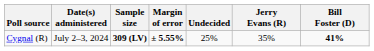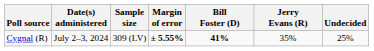 <table class="wikitable" style="font-size:90%;text-align:center;">
 <tr valign=bottom>
 <th>Poll source</th>
 <th>Date(s)<br>administered</th>
 <th>Sample<br>size</th>
 <th>Margin<br>of error</th>
+<th style="width:100px;">Bill<br>Foster (D)</th>
+<th style="width:100px;">Jerry<br>Evans (R)</th>
 <th>Undecided</th>
-<th style="width:100px;">Jerry<br>Evans (R)</th>
-<th style="width:100px;">Bill<br>Foster (D)</th>
 </tr>
 <tr>
 <td style="text-align:left;"><a href='#'>Cygnal</a> (R)</td>
 <td>July 2–3, 2024</td>
-<td><strong>309 (LV)</strong></td>
+<td>309 (LV)</td>
 <td><strong>± 5.55%</strong></td>
+<td><strong>41%</strong></td>
+<td>35%</td>
 <td>25%</td>
-<td>35%</td>
-<td><strong>41%</strong></td>
 </tr>
 </table>
